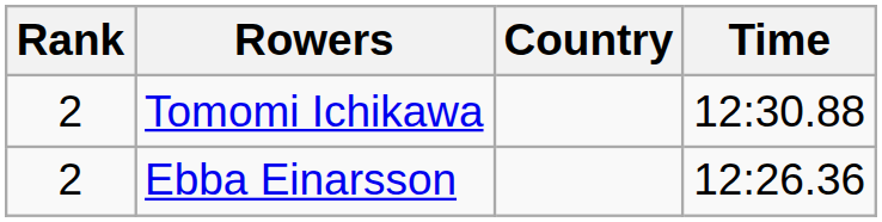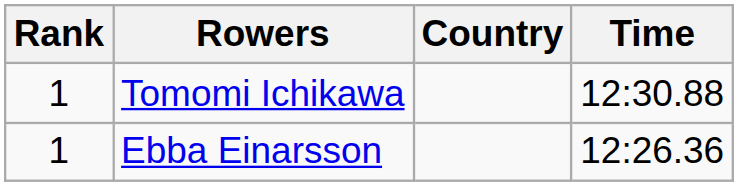 <table class="wikitable" style="text-align:center">
 <tr>
 <th>Rank</th>
 <th>Rowers</th>
 <th>Country</th>
 <th>Time</th>
 </tr>
 <tr>
-<td>2</td>
+<td>1</td>
 <td align="left"><a href='#'>Tomomi Ichikawa</a></td>
 <td align="left"></td>
 <td>12:30.88</td>
 </tr>
 <tr>
-<td>2</td>
+<td>1</td>
 <td align="left"><a href='#'>Ebba Einarsson</a></td>
 <td align="left"></td>
 <td>12:26.36</td>
 </tr>
 </table>
